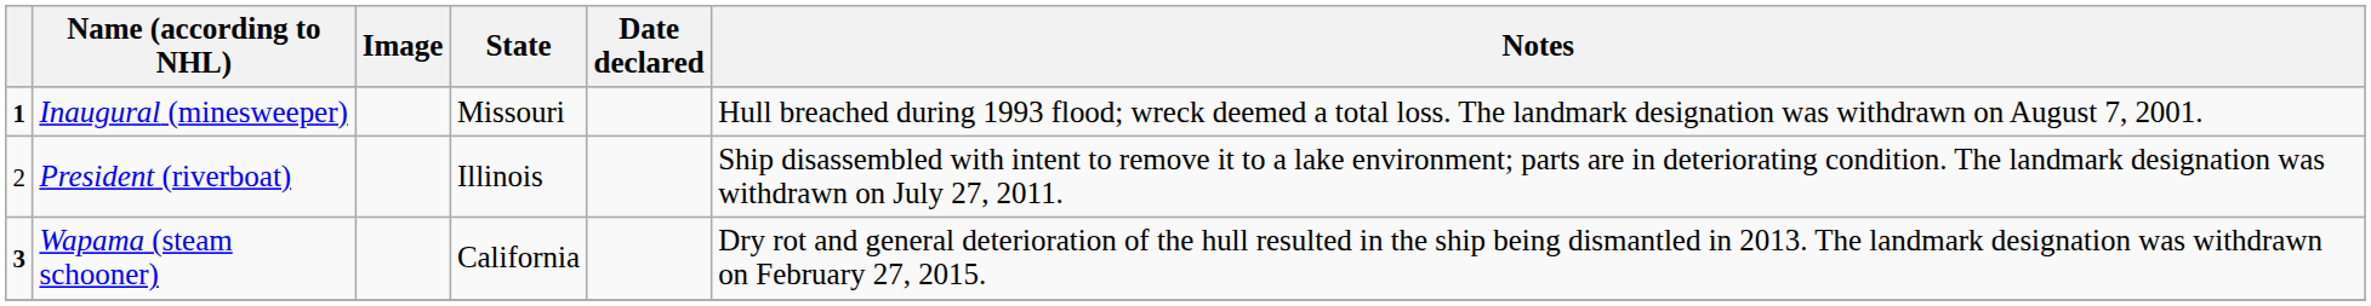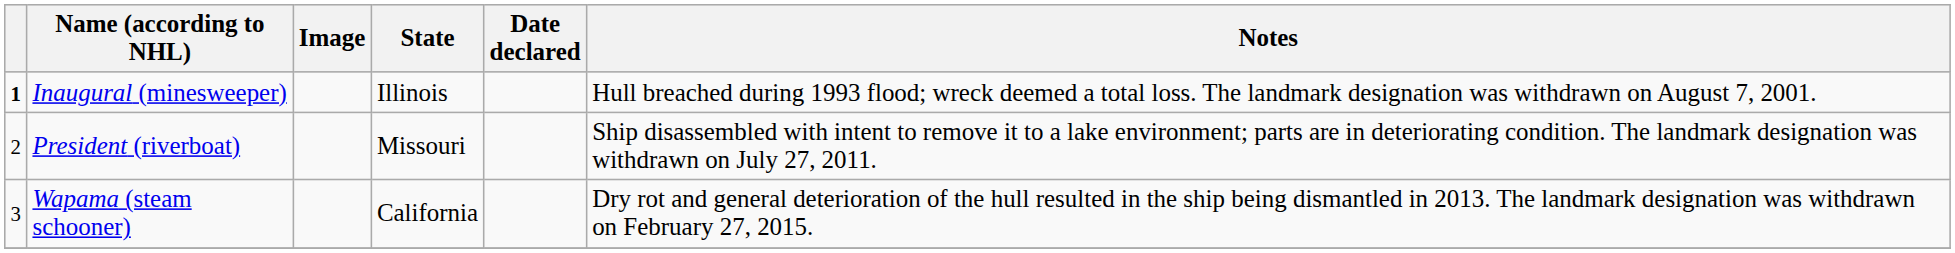 <table class="wikitable sortable" align="center">
 <tr>
 <th></th>
 <th><strong>Name (according to NHL)</strong></th>
 <th class="unsortable"><strong>Image</strong></th>
 <th><strong>State</strong></th>
 <th><strong>Date<br>declared</strong></th>
 <th><strong>Notes</strong></th>
 </tr>
 <tr>
 <td><strong><small>1</small></strong></td>
 <td><a href='#'><em>Inaugural</em> (minesweeper)</a></td>
 <td></td>
-<td>Missouri</td>
+<td>Illinois</td>
 <td></td>
 <td>Hull breached during 1993 flood; wreck deemed a total loss.  The landmark designation was withdrawn on August 7, 2001.</td>
 </tr>
 <tr>
 <td><small>2</small></td>
 <td><a href='#'><em>President</em> (riverboat)</a></td>
 <td></td>
-<td>Illinois</td>
+<td>Missouri</td>
 <td></td>
 <td>Ship disassembled with intent to remove it to a lake environment; parts are in deteriorating condition.  The landmark designation was withdrawn on July 27, 2011.</td>
 </tr>
 <tr>
-<td><strong><small>3</small></strong></td>
+<td><small>3</small></td>
 <td><a href='#'><em>Wapama</em> (steam schooner)</a></td>
 <td></td>
 <td>California</td>
 <td></td>
 <td>Dry rot and general deterioration of the hull resulted in the ship being dismantled in 2013. The landmark designation was withdrawn on February 27, 2015.</td>
 </tr>
 <tr>
 </tr>
 </table>
